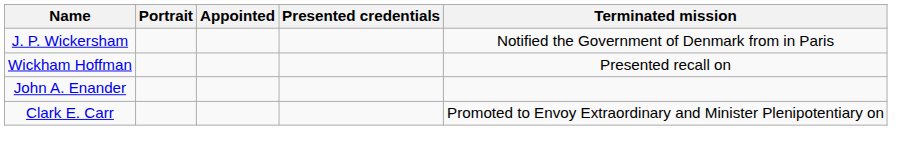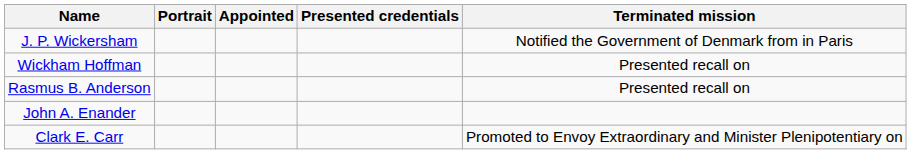 <table class = "wikitable" | style = "text-align:center;">
 <tr>
 <th>Name</th>
 <th>Portrait</th>
 <th>Appointed</th>
 <th>Presented credentials</th>
 <th class = date>Terminated mission</th>
 </tr>
 <tr>
 <td><a href='#'>J. P. Wickersham</a></td>
 <td></td>
 <td></td>
 <td></td>
 <td>Notified the Government of Denmark from in Paris </td>
 </tr>
 <tr>
 <td><a href='#'>Wickham Hoffman</a></td>
 <td></td>
 <td></td>
 <td></td>
 <td>Presented recall on </td>
 </tr>
 <tr>
+<td><a href='#'>Rasmus B. Anderson</a></td>
+<td></td>
+<td></td>
+<td></td>
+<td>Presented recall on </td>
+</tr>
+<tr>
 <td><a href='#'>John A. Enander</a></td>
 <td></td>
 <td></td>
 <td></td>
 <td></td>
 </tr>
 <tr>
 <td><a href='#'>Clark E. Carr</a></td>
 <td></td>
 <td></td>
 <td></td>
 <td>Promoted to Envoy Extraordinary and Minister Plenipotentiary on </td>
 </tr>
 </table>
